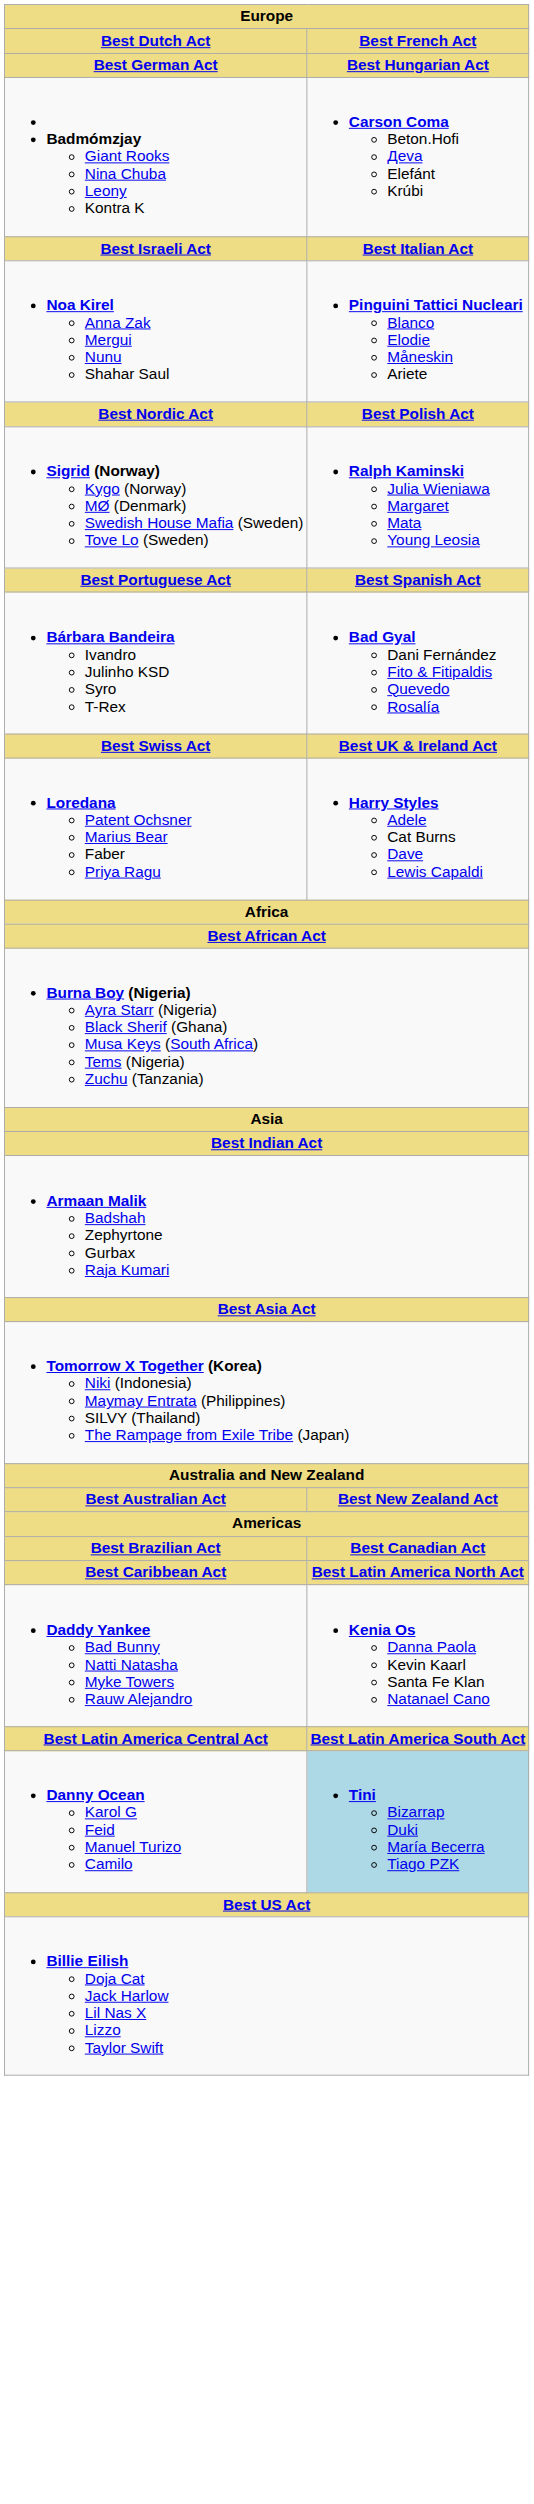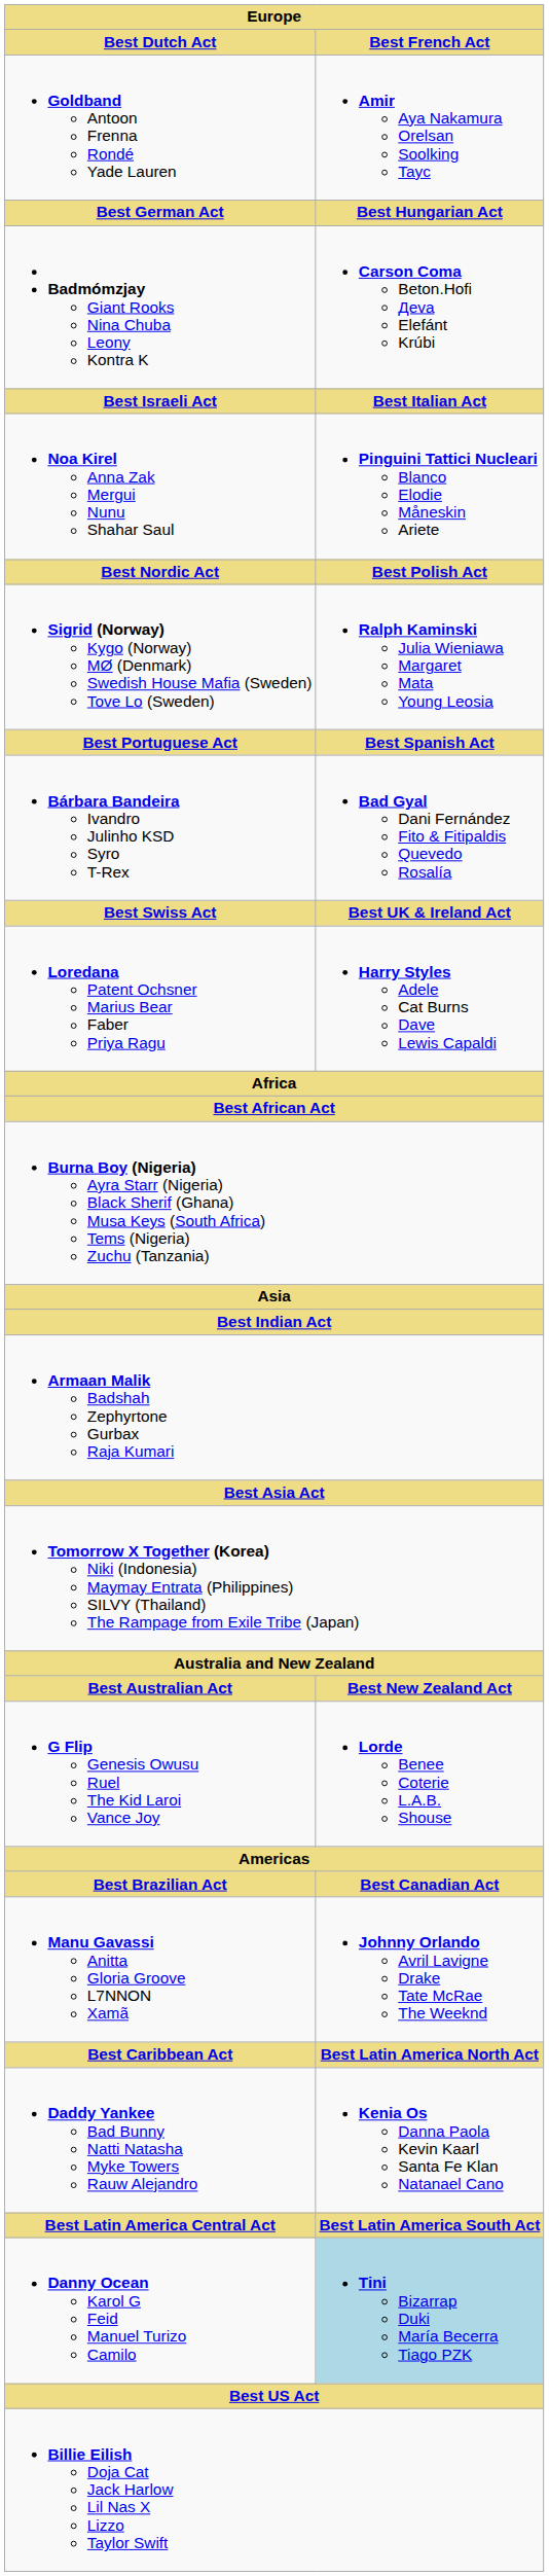 <table class="wikitable" style="width=" 100%">
 <tr>
 <th colspan="2" style="background:#EEDD85; width=50%">Europe</th>
 </tr>
 <tr>
 <th style="background:#EEDD85; width=50%"><a href='#'>Best Dutch Act</a></th>
 <th style="background:#EEDD85; width=50%"><a href='#'>Best French Act</a></th>
+</tr>
+<tr>
+<td valign="top"><br><ul><li><strong><a href='#'>Goldband</a></strong><ul><li>Antoon</li><li>Frenna</li><li><a href='#'>Rondé</a></li><li>Yade Lauren</li></ul></li></ul></td>
+<td valign="top"><br><ul><li><strong><a href='#'>Amir</a></strong><ul><li><a href='#'>Aya Nakamura</a></li><li><a href='#'>Orelsan</a></li><li><a href='#'>Soolking</a></li><li><a href='#'>Tayc</a></li></ul></li></ul></td>
 </tr>
 <tr>
 <th style="background:#EEDD85; width=50%"><a href='#'>Best German Act</a></th>
 <th style="background:#EEDD85; width=50%"><a href='#'>Best Hungarian Act</a></th>
 </tr>
 <tr>
 <td valign="top"><br><ul><li></li><li><strong>Badmómzjay</strong><ul><li><a href='#'>Giant Rooks</a></li><li><a href='#'>Nina Chuba</a></li><li><a href='#'>Leony</a></li><li>Kontra K</li></ul></li></ul></td>
 <td valign="top"><br><ul><li><strong><a href='#'>Carson Coma</a></strong><ul><li>Beton.Hofi</li><li><a href='#'>Дeva</a></li><li>Elefánt</li><li>Krúbi</li></ul></li></ul></td>
 </tr>
 <tr>
 <th style="background:#EEDD85; width=50%"><a href='#'>Best Israeli Act</a></th>
 <th style="background:#EEDD85; width=50%"><a href='#'>Best Italian Act</a></th>
 </tr>
 <tr>
 <td valign="top"><br><ul><li><strong><a href='#'>Noa Kirel</a></strong><ul><li><a href='#'>Anna Zak</a></li><li><a href='#'>Mergui</a></li><li><a href='#'>Nunu</a></li><li>Shahar Saul</li></ul></li></ul></td>
 <td valign="top"><br><ul><li><strong><a href='#'>Pinguini Tattici Nucleari</a></strong><ul><li><a href='#'>Blanco</a></li><li><a href='#'>Elodie</a></li><li><a href='#'>Måneskin</a></li><li>Ariete</li></ul></li></ul></td>
 </tr>
 <tr>
 <th style="background:#EEDD85; width=50%"><a href='#'>Best Nordic Act</a></th>
 <th style="background:#EEDD85; width=50%"><a href='#'>Best Polish Act</a></th>
 </tr>
 <tr>
 <td valign="top"><br><ul><li><strong><a href='#'>Sigrid</a> (Norway)</strong><ul><li><a href='#'>Kygo</a> (Norway)</li><li><a href='#'>MØ</a> (Denmark)</li><li><a href='#'>Swedish House Mafia</a> (Sweden)</li><li><a href='#'>Tove Lo</a> (Sweden)</li></ul></li></ul></td>
 <td valign="top"><br><ul><li><strong><a href='#'>Ralph Kaminski</a></strong><ul><li><a href='#'>Julia Wieniawa</a></li><li><a href='#'>Margaret</a></li><li><a href='#'>Mata</a></li><li><a href='#'>Young Leosia</a></li></ul></li></ul></td>
 </tr>
 <tr>
 <th style="background:#EEDD85; width=50%"><a href='#'>Best Portuguese Act</a></th>
 <th style="background:#EEDD85; width=50%"><a href='#'>Best Spanish Act</a></th>
 </tr>
 <tr>
 <td valign="top"><br><ul><li><strong><a href='#'>Bárbara Bandeira</a></strong><ul><li>Ivandro</li><li>Julinho KSD</li><li>Syro</li><li>T-Rex</li></ul></li></ul></td>
 <td valign="top"><br><ul><li><strong><a href='#'>Bad Gyal</a></strong><ul><li>Dani Fernández</li><li><a href='#'>Fito & Fitipaldis</a></li><li><a href='#'>Quevedo</a></li><li><a href='#'>Rosalía</a></li></ul></li></ul></td>
 </tr>
 <tr>
 <th style="background:#EEDD85; width=50%"><a href='#'>Best Swiss Act</a></th>
 <th style="background:#EEDD85; width=50%"><a href='#'>Best UK & Ireland Act</a></th>
 </tr>
 <tr>
 <td valign="top"><br><ul><li><strong><a href='#'>Loredana</a></strong><ul><li><a href='#'>Patent Ochsner</a></li><li><a href='#'>Marius Bear</a></li><li>Faber</li><li><a href='#'>Priya Ragu</a></li></ul></li></ul></td>
 <td valign="top"><br><ul><li><strong><a href='#'>Harry Styles</a></strong><ul><li><a href='#'>Adele</a></li><li>Cat Burns</li><li><a href='#'>Dave</a></li><li><a href='#'>Lewis Capaldi</a></li></ul></li></ul></td>
 </tr>
 <tr>
 <th colspan="2" style="background:#EEDD85; width=100%">Africa</th>
 </tr>
 <tr>
 <th colspan="2" style="background:#EEDD85; width=100%"><a href='#'>Best African Act</a></th>
 </tr>
 <tr>
 <td colspan="2" valign="top"><br><ul><li><strong><a href='#'>Burna Boy</a> (Nigeria)</strong><ul><li><a href='#'>Ayra Starr</a> (Nigeria)</li><li><a href='#'>Black Sherif</a> (Ghana)</li><li><a href='#'>Musa Keys</a> (<a href='#'>South Africa</a>)</li><li><a href='#'>Tems</a> (Nigeria)</li><li><a href='#'>Zuchu</a> (Tanzania)</li></ul></li></ul></td>
 </tr>
 <tr>
 <th colspan="2" style="background:#EEDD85; width=100%">Asia</th>
 </tr>
 <tr>
 <th colspan="2" style="background:#EEDD85; width=100%"><a href='#'>Best Indian Act</a></th>
 </tr>
 <tr>
 <td colspan="2" valign="top"><br><ul><li><strong><a href='#'>Armaan Malik</a></strong><ul><li><a href='#'>Badshah</a></li><li>Zephyrtone</li><li>Gurbax</li><li><a href='#'>Raja Kumari</a></li></ul></li></ul></td>
 </tr>
 <tr>
 <th colspan="2" style="background:#EEDD85; width=100%"><a href='#'>Best Asia Act</a></th>
 </tr>
 <tr>
 <td colspan="2" valign="top"><br><ul><li><strong><a href='#'>Tomorrow X Together</a> (Korea)</strong><ul><li><a href='#'>Niki</a> (Indonesia)</li><li><a href='#'>Maymay Entrata</a> (Philippines)</li><li>SILVY (Thailand)</li><li><a href='#'>The Rampage from Exile Tribe</a> (Japan)</li></ul></li></ul></td>
 </tr>
 <tr>
 <th colspan="2" style="background:#EEDD85; width=50%">Australia and New Zealand</th>
 </tr>
 <tr>
 <th style="background:#EEDD85; width=50%"><a href='#'>Best Australian Act</a></th>
 <th style="background:#EEDD85; width=50%"><a href='#'>Best New Zealand Act</a></th>
 </tr>
 <tr>
+<td valign="top"><br><ul><li><strong><a href='#'>G Flip</a></strong><ul><li><a href='#'>Genesis Owusu</a></li><li><a href='#'>Ruel</a></li><li><a href='#'>The Kid Laroi</a></li><li><a href='#'>Vance Joy</a></li></ul></li></ul></td>
+<td valign="top"><br><ul><li><strong><a href='#'>Lorde</a></strong><ul><li><a href='#'>Benee</a></li><li><a href='#'>Coterie</a></li><li><a href='#'>L.A.B.</a></li><li><a href='#'>Shouse</a></li></ul></li></ul></td>
+</tr>
+<tr>
 <th colspan="2" style="background:#EEDD85; width=50%">Americas</th>
 </tr>
 <tr>
 <th style="background:#EEDD85; width=50%"><a href='#'>Best Brazilian Act</a></th>
 <th style="background:#EEDD85; width=50%"><a href='#'>Best Canadian Act</a></th>
+</tr>
+<tr>
+<td valign="top"><br><ul><li><strong><a href='#'>Manu Gavassi</a></strong><ul><li><a href='#'>Anitta</a></li><li><a href='#'>Gloria Groove</a></li><li>L7NNON</li><li><a href='#'>Xamã</a></li></ul></li></ul></td>
+<td valign="top"><br><ul><li><strong><a href='#'>Johnny Orlando</a></strong><ul><li><a href='#'>Avril Lavigne</a></li><li><a href='#'>Drake</a></li><li><a href='#'>Tate McRae</a></li><li><a href='#'>The Weeknd</a></li></ul></li></ul></td>
 </tr>
 <tr>
 <th style="background:#EEDD85; width=50%"><a href='#'>Best Caribbean Act</a></th>
 <th style="background:#EEDD85; width=50%"><a href='#'>Best Latin America North Act</a></th>
 </tr>
 <tr>
 <td valign="top"><br><ul><li><strong><a href='#'>Daddy Yankee</a></strong><ul><li><a href='#'>Bad Bunny</a></li><li><a href='#'>Natti Natasha</a></li><li><a href='#'>Myke Towers</a></li><li><a href='#'>Rauw Alejandro</a></li></ul></li></ul></td>
 <td valign="top"><br><ul><li><strong><a href='#'>Kenia Os</a></strong><ul><li><a href='#'>Danna Paola</a></li><li>Kevin Kaarl</li><li>Santa Fe Klan</li><li><a href='#'>Natanael Cano</a></li></ul></li></ul></td>
 </tr>
 <tr>
 <th style="background:#EEDD85; width=50%"><a href='#'>Best Latin America Central Act</a></th>
 <th style="background:#EEDD85; width=50%"><a href='#'>Best Latin America South Act</a></th>
 </tr>
 <tr>
 <td valign="top"><br><ul><li><strong><a href='#'>Danny Ocean</a></strong><ul><li><a href='#'>Karol G</a></li><li><a href='#'>Feid</a></li><li><a href='#'>Manuel Turizo</a></li><li><a href='#'>Camilo</a></li></ul></li></ul></td>
 <td valign="top" style="background: lightblue;"><br><ul><li><strong><a href='#'>Tini</a></strong><ul><li><a href='#'>Bizarrap</a></li><li><a href='#'>Duki</a></li><li><a href='#'>María Becerra</a></li><li><a href='#'>Tiago PZK</a></li></ul></li></ul></td>
 </tr>
 <tr>
 <th colspan="2" style="background:#EEDD85; width=100%"><a href='#'>Best US Act</a></th>
 </tr>
 <tr>
 <td colspan="2" valign="top"><br><ul><li><strong><a href='#'>Billie Eilish</a></strong><ul><li><a href='#'>Doja Cat</a></li><li><a href='#'>Jack Harlow</a></li><li><a href='#'>Lil Nas X</a></li><li><a href='#'>Lizzo</a></li><li><a href='#'>Taylor Swift</a></li></ul></li></ul></td>
 </tr>
 </table>
